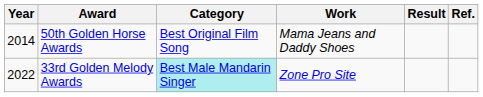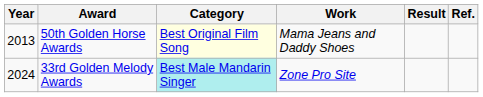 <table class="wikitable plainrowheaders">
 <tr>
 <th>Year</th>
 <th>Award</th>
 <th>Category</th>
 <th>Work</th>
 <th>Result</th>
 <th>Ref.</th>
 </tr>
 <tr>
-<td>2014</td>
+<td>2013</td>
 <td><a href='#'>50th Golden Horse Awards</a></td>
-<td><a href='#'>Best Original Film Song</a></td>
+<td style="background: lightyellow;"><a href='#'>Best Original Film Song</a></td>
 <td><em>Mama Jeans and Daddy Shoes</em></td>
 <td></td>
 <td></td>
 </tr>
 <tr>
-<td>2022</td>
+<td>2024</td>
 <td><a href='#'>33rd Golden Melody Awards</a></td>
 <td style="background: paleturquoise;"><a href='#'>Best Male Mandarin Singer</a></td>
 <td><em><a href='#'>Zone Pro Site</a></em></td>
 <td></td>
 <td></td>
 </tr>
 </table>
